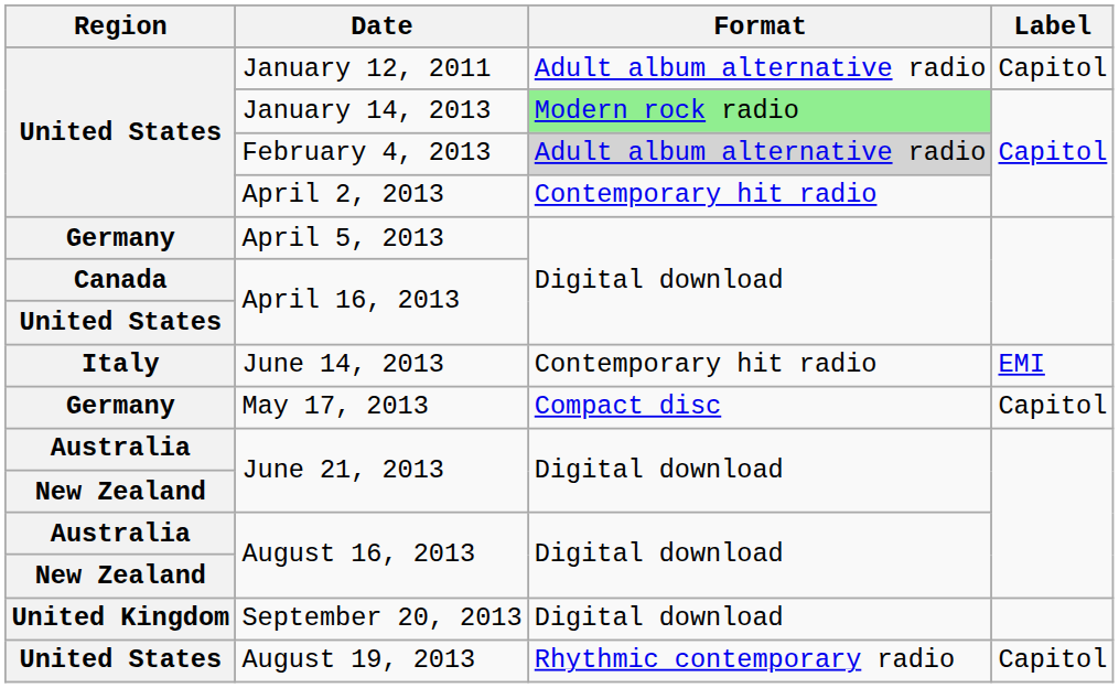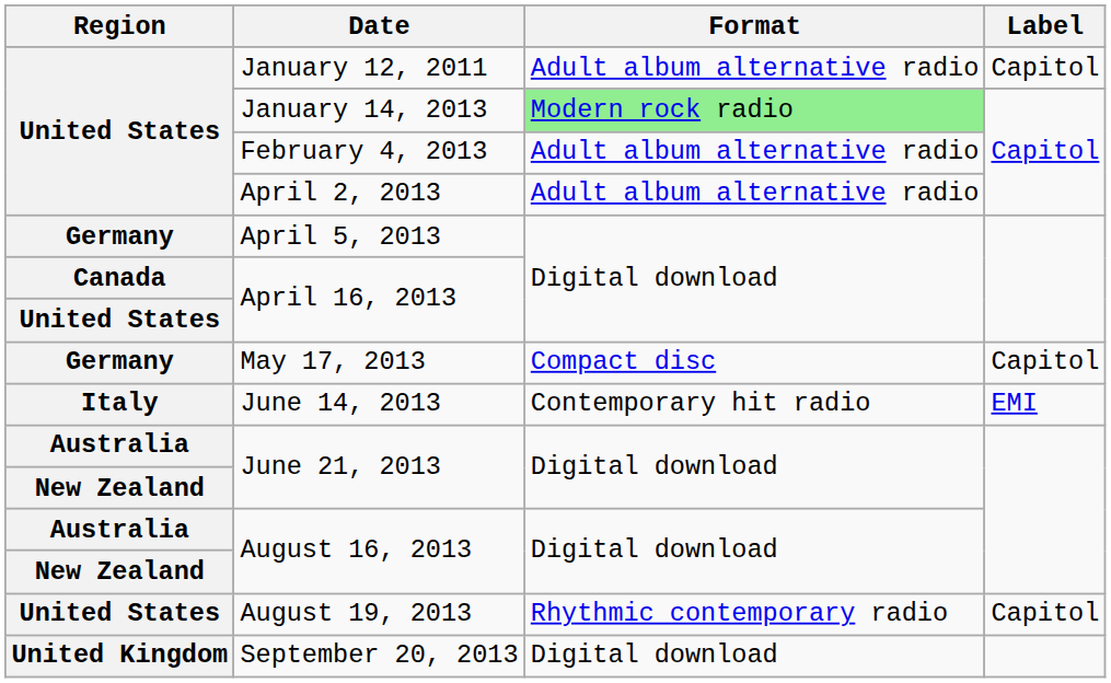 <table class="wikitable plainrowheaders">
 <tr>
 <th>Region</th>
 <th>Date</th>
 <th>Format</th>
 <th>Label</th>
 </tr>
 <tr>
 <th scope="row" rowspan="4">United States</th>
 <td>January 12, 2011</td>
 <td><a href='#'>Adult album alternative</a> radio</td>
 <td>Capitol</td>
 </tr>
 <tr>
 <td>January 14, 2013</td>
 <td style="background: lightgreen;"><a href='#'>Modern rock</a> radio</td>
 <td rowspan="3"><a href='#'>Capitol</a></td>
 </tr>
 <tr>
 <td>February 4, 2013</td>
-<td style="background: lightgrey;"><a href='#'>Adult album alternative</a> radio</td>
+<td><a href='#'>Adult album alternative</a> radio</td>
 </tr>
 <tr>
 <td>April 2, 2013</td>
-<td><a href='#'>Contemporary hit radio</a></td>
+<td><a href='#'>Adult album alternative</a> radio</td>
 </tr>
 <tr>
 <th scope="row">Germany</th>
 <td>April 5, 2013</td>
 <td rowspan="3">Digital download </td>
 <td rowspan="3"></td>
 </tr>
 <tr>
 <th scope="row">Canada</th>
 <td rowspan="2">April 16, 2013</td>
 </tr>
 <tr>
 <th scope="row">United States</th>
 </tr>
 <tr>
+<th scope="row">Germany</th>
+<td>May 17, 2013</td>
+<td><a href='#'>Compact disc</a></td>
+<td>Capitol</td>
+</tr>
+<tr>
 <th scope="row">Italy</th>
 <td>June 14, 2013</td>
 <td>Contemporary hit radio</td>
 <td><a href='#'>EMI</a></td>
-</tr>
-<tr>
-<th scope="row">Germany</th>
-<td>May 17, 2013</td>
-<td><a href='#'>Compact disc</a></td>
-<td>Capitol</td>
 </tr>
 <tr>
 <th scope="row">Australia</th>
 <td rowspan="2">June 21, 2013</td>
 <td rowspan="2">Digital download</td>
 <td rowspan="4"></td>
 </tr>
 <tr>
 <th scope="row">New Zealand</th>
 </tr>
 <tr>
 <th scope="row">Australia</th>
 <td rowspan="2">August 16, 2013</td>
 <td rowspan="2">Digital download </td>
 </tr>
 <tr>
 <th scope="row">New Zealand</th>
 </tr>
 <tr>
+<th scope="row">United States</th>
+<td>August 19, 2013</td>
+<td><a href='#'>Rhythmic contemporary</a> radio</td>
+<td>Capitol</td>
+</tr>
+<tr>
 <th scope="row">United Kingdom</th>
 <td>September 20, 2013</td>
 <td>Digital download </td>
 <td></td>
 </tr>
-<tr>
-<th scope="row">United States</th>
-<td>August 19, 2013</td>
-<td><a href='#'>Rhythmic contemporary</a> radio</td>
-<td>Capitol</td>
-</tr>
 </table>
